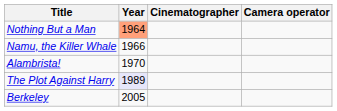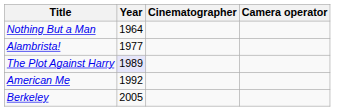 <table class="wikitable">
 <tr>
 <th>Title</th>
 <th>Year</th>
 <th>Cinematographer</th>
 <th>Camera operator</th>
 </tr>
 <tr>
 <td><em><a href='#'>Nothing But a Man</a></em></td>
-<td style="background: lightsalmon;">1964</td>
-<td></td>
-<td></td>
-</tr>
-<tr>
-<td><em><a href='#'>Namu, the Killer Whale</a></em></td>
-<td>1966</td>
+<td>1964</td>
 <td></td>
 <td></td>
 </tr>
 <tr>
 <td><em><a href='#'>Alambrista!</a></em></td>
-<td>1970</td>
+<td>1977</td>
 <td></td>
 <td></td>
 </tr>
 <tr>
 <td><em><a href='#'>The Plot Against Harry</a></em></td>
 <td style="background: lavender;">1989</td>
 <td></td>
 <td></td>
 </tr>
 <tr>
+<td><em><a href='#'>American Me</a></em></td>
+<td>1992</td>
+<td></td>
+<td></td>
+</tr>
+<tr>
 <td><em><a href='#'>Berkeley</a></em></td>
 <td>2005</td>
 <td></td>
 <td></td>
 </tr>
 </table>
